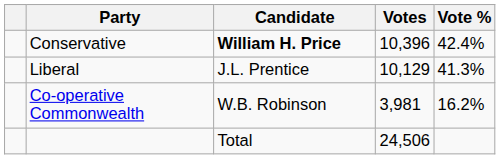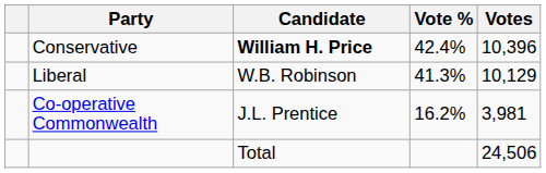 <table class="wikitable">
 <tr>
 <th></th>
 <th scope="col" width="175">Party</th>
 <th scope="col" width="150">Candidate</th>
+<th>Vote %</th>
 <th>Votes</th>
-<th>Vote %</th>
 </tr>
 <tr>
 <td>   </td>
 <td>Conservative</td>
 <td><strong>William H. Price</strong></td>
+<td>42.4%</td>
 <td>10,396</td>
-<td>42.4%</td>
 </tr>
 <tr>
 <td>   </td>
 <td>Liberal</td>
-<td>J.L. Prentice</td>
+<td>W.B. Robinson</td>
+<td>41.3%</td>
 <td>10,129</td>
-<td>41.3%</td>
 </tr>
 <tr>
 <td>   </td>
 <td><a href='#'>Co-operative Commonwealth</a></td>
-<td>W.B. Robinson</td>
+<td>J.L. Prentice</td>
+<td>16.2%</td>
 <td>3,981</td>
-<td>16.2%</td>
 </tr>
 <tr |>
 <td></td>
 <td></td>
 <td>Total</td>
+<td></td>
 <td>24,506</td>
-<td></td>
 </tr>
 </table>
